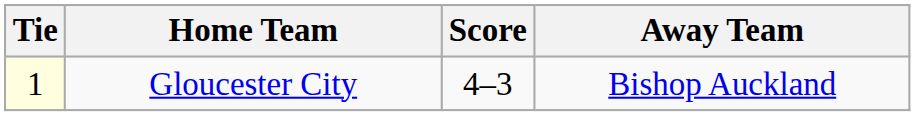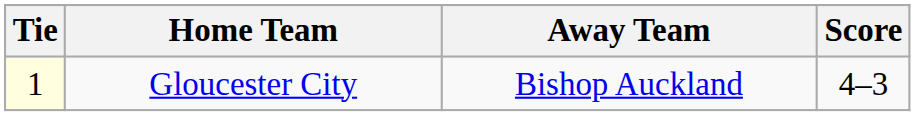 <table class="wikitable" style="text-align:center;">
 <tr>
 <th width=20>Tie</th>
 <th width=175>Home Team</th>
+<th width=175>Away Team</th>
 <th width=20>Score</th>
-<th width=175>Away Team</th>
 </tr>
 <tr>
 <td style="background: lightyellow;">1</td>
 <td><a href='#'>Gloucester City</a></td>
+<td><a href='#'>Bishop Auckland</a></td>
 <td>4–3</td>
-<td><a href='#'>Bishop Auckland</a></td>
 </tr>
 </table>
